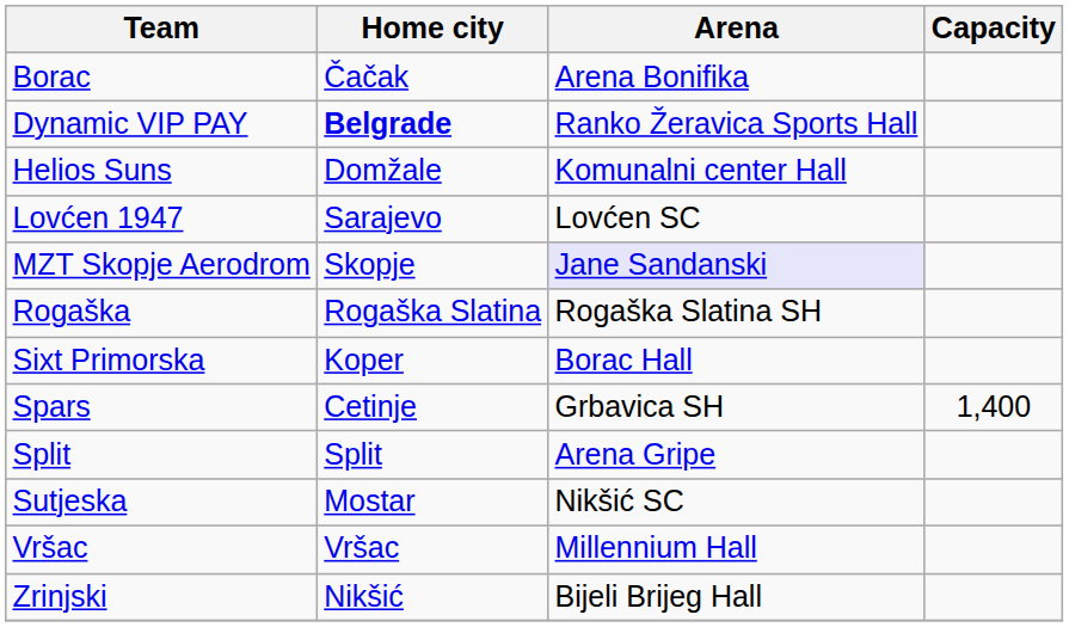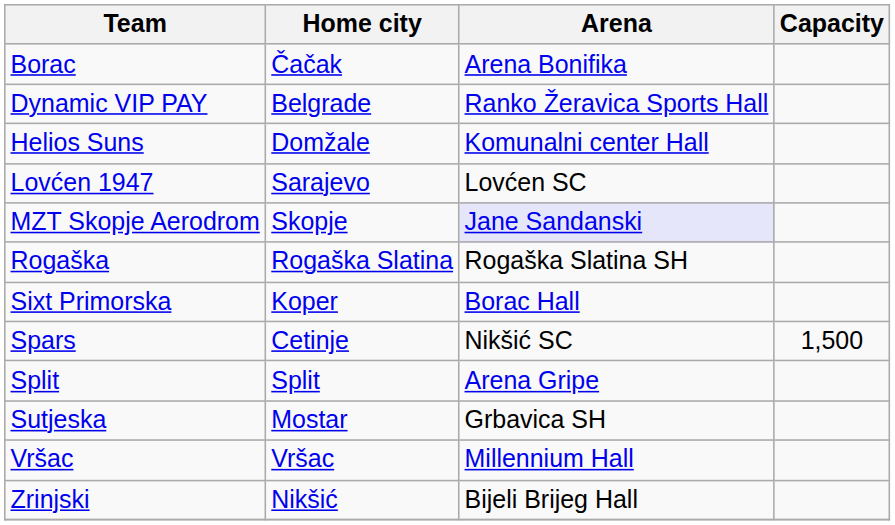 <table class="wikitable sortable">
 <tr>
 <th>Team</th>
 <th>Home city</th>
 <th>Arena</th>
 <th>Capacity</th>
 </tr>
 <tr>
 <td><a href='#'>Borac</a></td>
 <td><a href='#'>Čačak</a></td>
 <td><a href='#'>Arena Bonifika</a></td>
 <td style="text-align:center"></td>
 </tr>
 <tr>
 <td><a href='#'>Dynamic VIP PAY</a></td>
-<td><strong><a href='#'>Belgrade</a></strong></td>
+<td><a href='#'>Belgrade</a></td>
 <td><a href='#'>Ranko Žeravica Sports Hall</a></td>
 <td style="text-align:center"></td>
 </tr>
 <tr>
 <td><a href='#'>Helios Suns</a></td>
 <td><a href='#'>Domžale</a></td>
 <td><a href='#'>Komunalni center Hall</a></td>
 <td style="text-align:center"></td>
 </tr>
 <tr>
 <td><a href='#'>Lovćen 1947</a></td>
 <td><a href='#'>Sarajevo</a></td>
 <td>Lovćen SC</td>
 <td style="text-align:center"></td>
 </tr>
 <tr>
 <td><a href='#'>MZT Skopje Aerodrom</a></td>
 <td><a href='#'>Skopje</a></td>
 <td style="background: lavender;"><a href='#'>Jane Sandanski</a></td>
 <td style="text-align:center"></td>
 </tr>
 <tr>
 <td><a href='#'>Rogaška</a></td>
 <td><a href='#'>Rogaška Slatina</a></td>
 <td>Rogaška Slatina SH</td>
 <td style="text-align:center"></td>
 </tr>
 <tr>
 <td><a href='#'>Sixt Primorska</a></td>
 <td><a href='#'>Koper</a></td>
 <td><a href='#'>Borac Hall</a></td>
 <td style="text-align:center"></td>
 </tr>
 <tr>
 <td><a href='#'>Spars</a></td>
 <td><a href='#'>Cetinje</a></td>
-<td>Grbavica SH</td>
-<td style="text-align:center">1,400</td>
+<td>Nikšić SC</td>
+<td style="text-align:center">1,500</td>
 </tr>
 <tr>
 <td><a href='#'>Split</a></td>
 <td><a href='#'>Split</a></td>
 <td><a href='#'>Arena Gripe</a></td>
 <td style="text-align:center"></td>
 </tr>
 <tr>
 <td><a href='#'>Sutjeska</a></td>
 <td><a href='#'>Mostar</a></td>
-<td>Nikšić SC</td>
+<td>Grbavica SH</td>
 <td style="text-align:center"></td>
 </tr>
 <tr>
 <td><a href='#'>Vršac</a></td>
 <td><a href='#'>Vršac</a></td>
 <td><a href='#'>Millennium Hall</a></td>
 <td style="text-align:center"></td>
 </tr>
 <tr>
 <td><a href='#'>Zrinjski</a></td>
 <td><a href='#'>Nikšić</a></td>
 <td>Bijeli Brijeg Hall</td>
 <td style="text-align:center"></td>
 </tr>
 <tr>
 </tr>
 </table>
